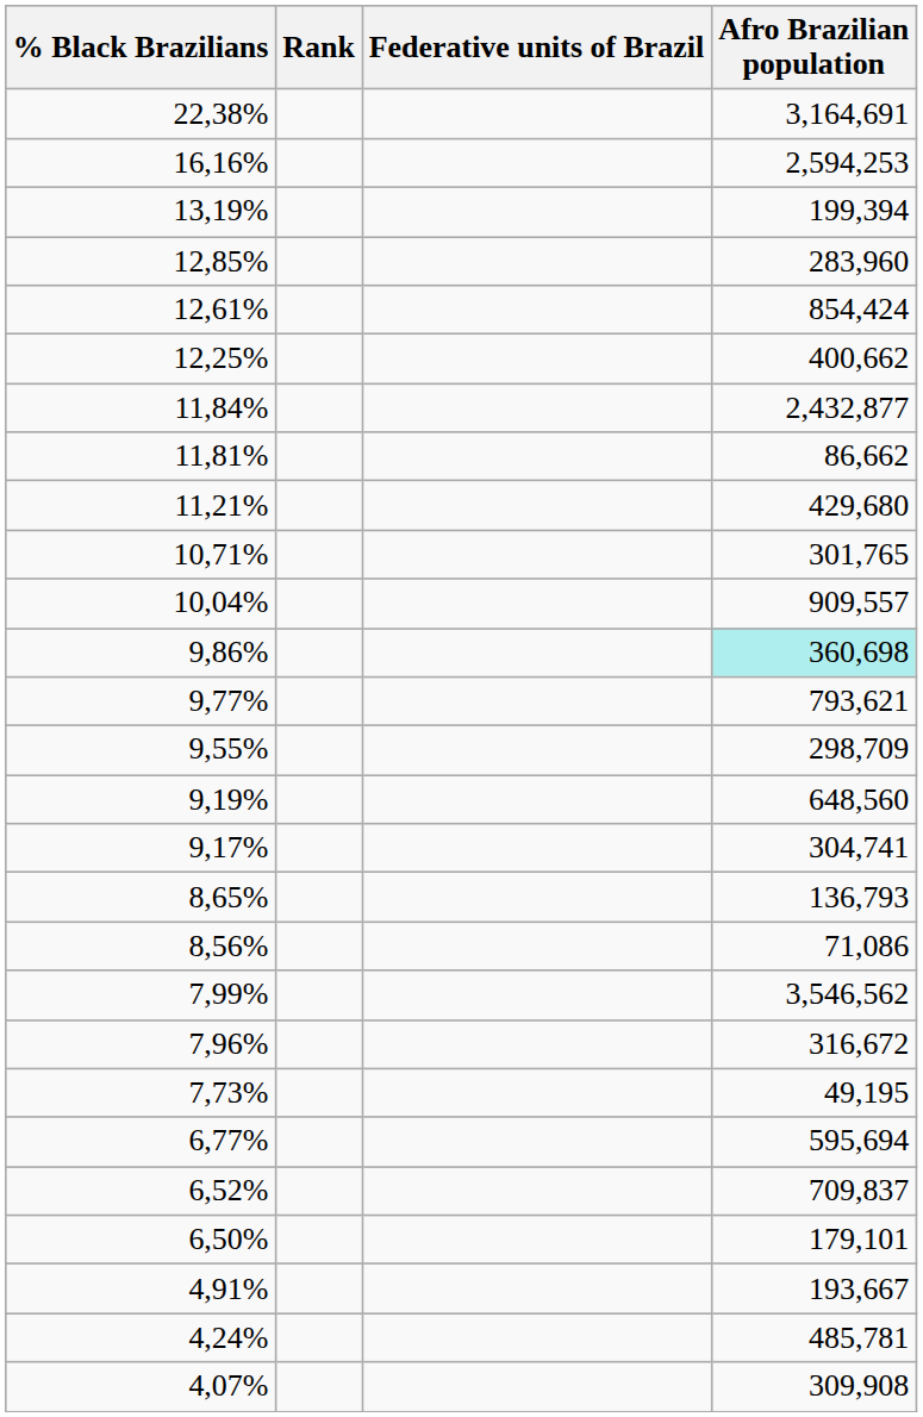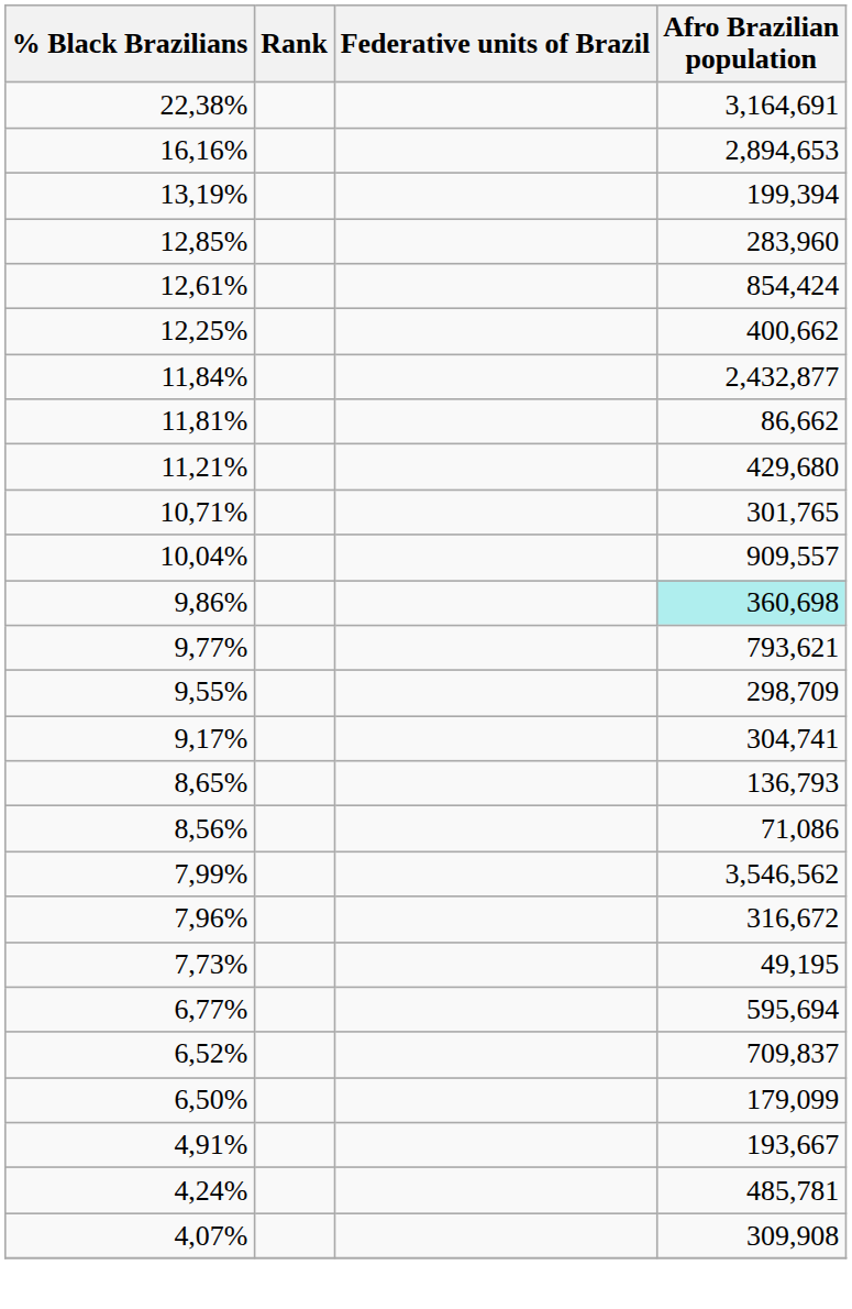 <table class=" sortable wikitable">
 <tr style="background:#ececec;">
 <th>% Black Brazilians</th>
 <th>Rank</th>
 <th>Federative units of Brazil</th>
 <th>Afro Brazilian <br>population</th>
 </tr>
 <tr>
 <td style="text-align:right;">22,38%</td>
 <td style="text-align:center;"></td>
 <td></td>
 <td style="text-align:right;">3,164,691</td>
 </tr>
 <tr>
 <td style="text-align:right;">16,16%</td>
 <td style="text-align:center;"></td>
 <td></td>
-<td style="text-align:right;">2,594,253</td>
+<td style="text-align:right;">2,894,653</td>
 </tr>
 <tr>
 <td style="text-align:right;">13,19%</td>
 <td style="text-align:center;"></td>
 <td></td>
 <td style="text-align:right;">199,394</td>
 </tr>
 <tr>
 <td style="text-align:right;">12,85%</td>
 <td style="text-align:center;"></td>
 <td></td>
 <td style="text-align:right;">283,960</td>
 </tr>
 <tr>
 <td style="text-align:right;">12,61%</td>
 <td style="text-align:center;"></td>
 <td></td>
 <td style="text-align:right;">854,424</td>
 </tr>
 <tr>
 <td style="text-align:right;">12,25%</td>
 <td style="text-align:center;"></td>
 <td></td>
 <td style="text-align:right;">400,662</td>
 </tr>
 <tr>
 <td style="text-align:right;">11,84%</td>
 <td style="text-align:center;"></td>
 <td></td>
 <td style="text-align:right;">2,432,877</td>
 </tr>
 <tr>
 <td style="text-align:right;">11,81%</td>
 <td style="text-align:center;"></td>
 <td></td>
 <td style="text-align:right;">86,662</td>
 </tr>
 <tr>
 <td style="text-align:right;">11,21%</td>
 <td style="text-align:center;"></td>
 <td></td>
 <td style="text-align:right;">429,680</td>
 </tr>
 <tr>
 <td style="text-align:right;">10,71%</td>
 <td style="text-align:center;"></td>
 <td></td>
 <td style="text-align:right;">301,765</td>
 </tr>
 <tr>
 <td style="text-align:right;">10,04%</td>
 <td style="text-align:center;"></td>
 <td></td>
 <td style="text-align:right;">909,557</td>
 </tr>
 <tr>
 <td style="text-align:right;">9,86%</td>
 <td style="text-align:center;"></td>
 <td></td>
 <td style="background: paleturquoise; text-align:right;">360,698</td>
 </tr>
 <tr>
 <td style="text-align:right;">9,77%</td>
 <td style="text-align:center;"></td>
 <td></td>
 <td style="text-align:right;">793,621</td>
 </tr>
 <tr>
 <td style="text-align:right;">9,55%</td>
 <td style="text-align:center;"></td>
 <td></td>
 <td style="text-align:right;">298,709</td>
 </tr>
 <tr>
-<td style="text-align:right;">9,19%</td>
-<td style="text-align:center;"></td>
-<td></td>
-<td style="text-align:right;">648,560</td>
-</tr>
-<tr>
 <td style="text-align:right;">9,17%</td>
 <td style="text-align:center;"></td>
 <td></td>
 <td style="text-align:right;">304,741</td>
 </tr>
 <tr>
 <td style="text-align:right;">8,65%</td>
 <td style="text-align:center;"></td>
 <td></td>
 <td style="text-align:right;">136,793</td>
 </tr>
 <tr>
 <td style="text-align:right;">8,56%</td>
 <td style="text-align:center;"></td>
 <td></td>
 <td style="text-align:right;">71,086</td>
 </tr>
 <tr>
 <td style="text-align:right;">7,99%</td>
 <td style="text-align:center;"></td>
 <td></td>
 <td style="text-align:right;">3,546,562</td>
 </tr>
 <tr>
 <td style="text-align:right;">7,96%</td>
 <td style="text-align:center;"></td>
 <td></td>
 <td style="text-align:right;">316,672</td>
 </tr>
 <tr>
 <td style="text-align:right;">7,73%</td>
 <td style="text-align:center;"></td>
 <td></td>
 <td style="text-align:right;">49,195</td>
 </tr>
 <tr>
 <td style="text-align:right;">6,77%</td>
 <td style="text-align:center;"></td>
 <td></td>
 <td style="text-align:right;">595,694</td>
 </tr>
 <tr>
 <td style="text-align:right;">6,52%</td>
 <td style="text-align:center;"></td>
 <td></td>
 <td style="text-align:right;">709,837</td>
 </tr>
 <tr>
 <td style="text-align:right;">6,50%</td>
 <td style="text-align:center;"></td>
 <td></td>
-<td style="text-align:right;">179,101</td>
+<td style="text-align:right;">179,099</td>
 </tr>
 <tr>
 <td style="text-align:right;">4,91%</td>
 <td style="text-align:center;"></td>
 <td></td>
 <td style="text-align:right;">193,667</td>
 </tr>
 <tr>
 <td style="text-align:right;">4,24%</td>
 <td style="text-align:center;"></td>
 <td></td>
 <td style="text-align:right;">485,781</td>
 </tr>
 <tr>
 <td style="text-align:right;">4,07%</td>
 <td style="text-align:center;"></td>
 <td></td>
 <td style="text-align:right;">309,908</td>
 </tr>
 <tr>
 </tr>
 </table>
